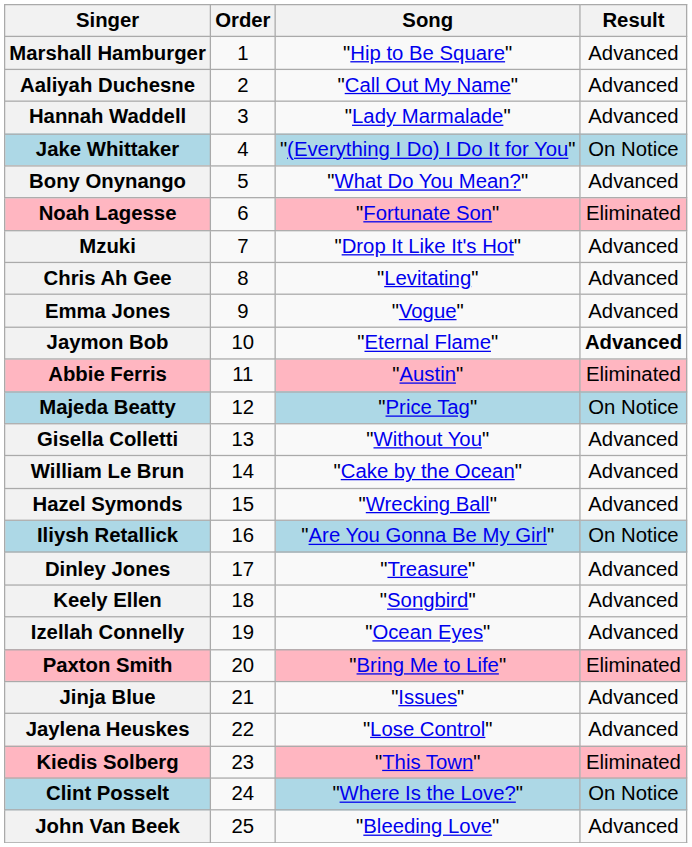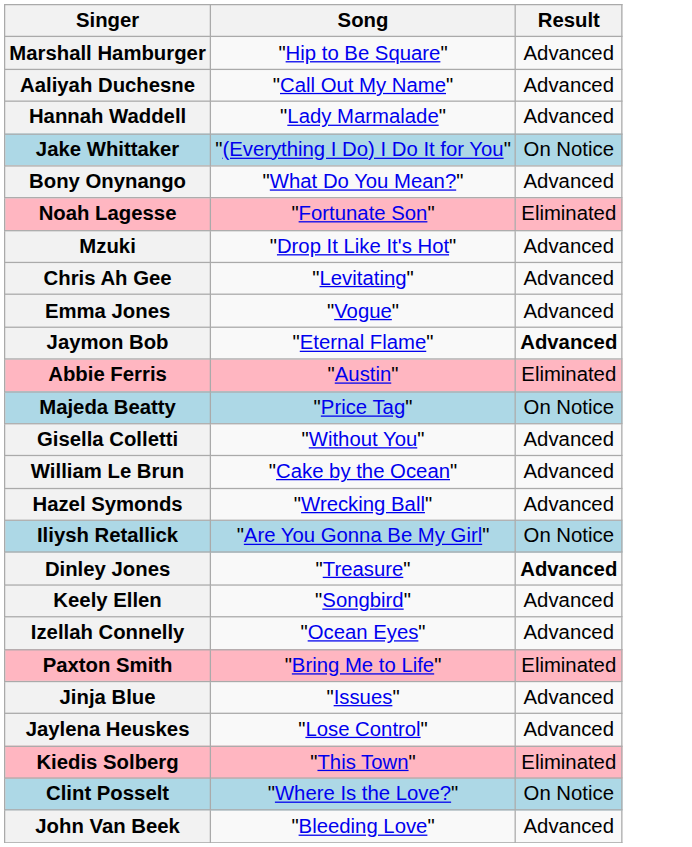 <table class="wikitable plainrowheaders" style="text-align:center;">
 <tr>
 <th scope="col">Singer</th>
-<th scope="col">Order</th>
 <th scope="col">Song</th>
 <th scope="col">Result</th>
 </tr>
 <tr>
 <th>Marshall Hamburger</th>
-<td>1</td>
 <td>"<a href='#'>Hip to Be Square</a>"</td>
 <td>Advanced</td>
 </tr>
 <tr>
 <th>Aaliyah Duchesne</th>
-<td>2</td>
 <td>"<a href='#'>Call Out My Name</a>"</td>
 <td>Advanced</td>
 </tr>
 <tr>
 <th>Hannah Waddell</th>
-<td>3</td>
 <td>"<a href='#'>Lady Marmalade</a>"</td>
 <td>Advanced</td>
 </tr>
 <tr>
 <th style="background-color:lightblue">Jake Whittaker</th>
-<td>4</td>
 <td style="background-color:lightblue">"<a href='#'>(Everything I Do) I Do It for You</a>"</td>
 <td style="background-color:lightblue">On Notice</td>
 </tr>
 <tr>
 <th>Bony Onynango</th>
-<td>5</td>
 <td>"<a href='#'>What Do You Mean?</a>"</td>
 <td>Advanced</td>
 </tr>
 <tr>
 <th style="background-color:lightpink">Noah Lagesse</th>
-<td>6</td>
 <td style="background-color:lightpink">"<a href='#'>Fortunate Son</a>"</td>
 <td style="background-color:lightpink">Eliminated</td>
 </tr>
 <tr>
 <th>Mzuki</th>
-<td>7</td>
 <td>"<a href='#'>Drop It Like It's Hot</a>"</td>
 <td>Advanced</td>
 </tr>
 <tr>
 <th>Chris Ah Gee</th>
-<td>8</td>
 <td>"<a href='#'>Levitating</a>"</td>
 <td>Advanced</td>
 </tr>
 <tr>
 <th>Emma Jones</th>
-<td>9</td>
 <td>"<a href='#'>Vogue</a>"</td>
 <td>Advanced</td>
 </tr>
 <tr>
 <th>Jaymon Bob</th>
-<td>10</td>
 <td>"<a href='#'>Eternal Flame</a>"</td>
 <td><strong>Advanced</strong></td>
 </tr>
 <tr>
 <th style="background-color:lightpink">Abbie Ferris</th>
-<td>11</td>
 <td style="background-color:lightpink">"<a href='#'>Austin</a>"</td>
 <td style="background-color:lightpink">Eliminated</td>
 </tr>
 <tr>
 <th style="background-color:lightblue">Majeda Beatty</th>
-<td>12</td>
 <td style="background-color:lightblue">"<a href='#'>Price Tag</a>"</td>
 <td style="background-color:lightblue">On Notice</td>
 </tr>
 <tr>
 <th>Gisella Colletti</th>
-<td>13</td>
 <td>"<a href='#'>Without You</a>"</td>
 <td>Advanced</td>
 </tr>
 <tr>
 <th>William Le Brun</th>
-<td>14</td>
 <td>"<a href='#'>Cake by the Ocean</a>"</td>
 <td>Advanced</td>
 </tr>
 <tr>
 <th>Hazel Symonds</th>
-<td>15</td>
 <td>"<a href='#'>Wrecking Ball</a>"</td>
 <td>Advanced</td>
 </tr>
 <tr>
 <th style="background-color:lightblue">Iliysh Retallick</th>
-<td>16</td>
 <td style="background-color:lightblue">"<a href='#'>Are You Gonna Be My Girl</a>"</td>
 <td style="background-color:lightblue">On Notice</td>
 </tr>
 <tr>
 <th>Dinley Jones</th>
-<td>17</td>
 <td>"<a href='#'>Treasure</a>"</td>
-<td>Advanced</td>
+<td><strong>Advanced</strong></td>
 </tr>
 <tr>
 <th>Keely Ellen</th>
-<td>18</td>
 <td>"<a href='#'>Songbird</a>"</td>
 <td>Advanced</td>
 </tr>
 <tr>
 <th>Izellah Connelly</th>
-<td>19</td>
 <td>"<a href='#'>Ocean Eyes</a>"</td>
 <td>Advanced</td>
 </tr>
 <tr>
 <th style="background-color:lightpink">Paxton Smith</th>
-<td>20</td>
 <td style="background-color:lightpink">"<a href='#'>Bring Me to Life</a>"</td>
 <td style="background-color:lightpink">Eliminated</td>
 </tr>
 <tr>
 <th>Jinja Blue</th>
-<td>21</td>
 <td>"<a href='#'>Issues</a>"</td>
 <td>Advanced</td>
 </tr>
 <tr>
 <th>Jaylena Heuskes</th>
-<td>22</td>
 <td>"<a href='#'>Lose Control</a>"</td>
 <td>Advanced</td>
 </tr>
 <tr>
 <th style="background-color:lightpink">Kiedis Solberg</th>
-<td>23</td>
 <td style="background-color:lightpink">"<a href='#'>This Town</a>"</td>
 <td style="background-color:lightpink">Eliminated</td>
 </tr>
 <tr>
 <th style="background-color:lightblue">Clint Posselt</th>
-<td>24</td>
 <td style="background-color:lightblue">"<a href='#'>Where Is the Love?</a>"</td>
 <td style="background-color:lightblue">On Notice</td>
 </tr>
 <tr>
 <th>John Van Beek</th>
-<td>25</td>
 <td>"<a href='#'>Bleeding Love</a>"</td>
 <td>Advanced</td>
 </tr>
 </table>
